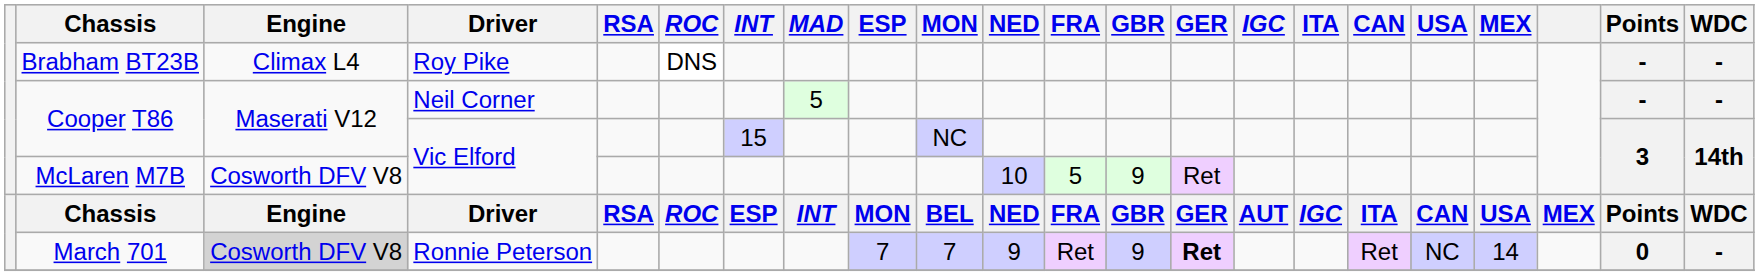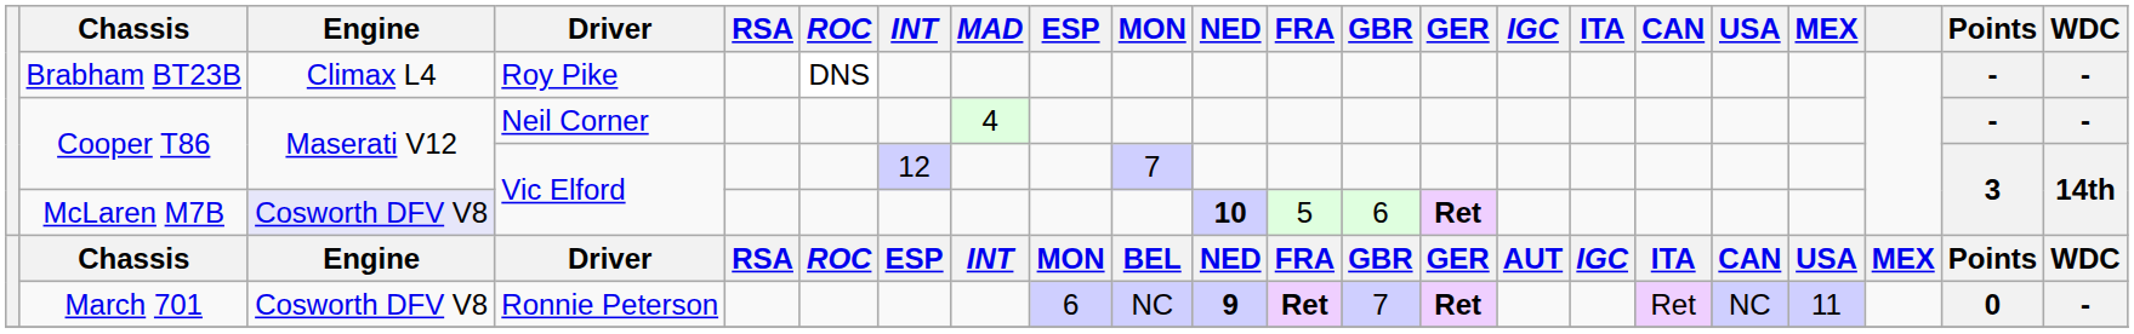 <table class="wikitable" style="text-align:center; font-size:95%">
 <tr>
 <th rowspan="5"></th>
 <th>Chassis</th>
 <th>Engine</th>
 <th>Driver</th>
 <th><a href='#'>RSA</a></th>
 <th><em><a href='#'>ROC</a></em></th>
 <th><em><a href='#'>INT</a></em></th>
 <th><em><a href='#'>MAD</a></em></th>
 <th><a href='#'>ESP</a></th>
 <th><a href='#'>MON</a></th>
 <th><a href='#'>NED</a></th>
 <th><a href='#'>FRA</a></th>
 <th><a href='#'>GBR</a></th>
 <th><a href='#'>GER</a></th>
 <th><em><a href='#'>IGC</a></em></th>
 <th><a href='#'>ITA</a></th>
 <th><a href='#'>CAN</a></th>
 <th><a href='#'>USA</a></th>
 <th><a href='#'>MEX</a></th>
 <th></th>
 <th>Points</th>
 <th>WDC</th>
 </tr>
 <tr>
 <td><a href='#'>Brabham</a> <a href='#'>BT23B</a></td>
 <td><a href='#'>Climax</a> L4</td>
 <td align="left"> <a href='#'>Roy Pike</a></td>
 <td></td>
 <td style="background:#FFFFFF;">DNS</td>
 <td></td>
 <td></td>
 <td></td>
 <td></td>
 <td></td>
 <td></td>
 <td></td>
 <td></td>
 <td></td>
 <td></td>
 <td></td>
 <td></td>
 <td></td>
 <td rowspan="4"></td>
 <th>-</th>
 <th>-</th>
 </tr>
 <tr>
 <td rowspan="2"><a href='#'>Cooper</a> <a href='#'>T86</a></td>
 <td rowspan="2"><a href='#'>Maserati</a> V12</td>
 <td align="left"> <a href='#'>Neil Corner</a></td>
 <td></td>
 <td></td>
 <td></td>
-<td style="background:#DFFFDF;">5</td>
+<td style="background:#DFFFDF;">4</td>
 <td></td>
 <td></td>
 <td></td>
 <td></td>
 <td></td>
 <td></td>
 <td></td>
 <td></td>
 <td></td>
 <td></td>
 <td></td>
 <th>-</th>
 <th>-</th>
 </tr>
 <tr>
 <td align="left" rowspan="2"> <a href='#'>Vic Elford</a></td>
 <td></td>
 <td></td>
-<td style="background:#CFCFFF;">15</td>
+<td style="background:#CFCFFF;">12</td>
 <td></td>
 <td></td>
-<td style="background:#CFCFFF;">NC</td>
+<td style="background:#CFCFFF;">7</td>
 <td></td>
 <td></td>
 <td></td>
 <td></td>
 <td></td>
 <td></td>
 <td></td>
 <td></td>
 <td></td>
 <th rowspan="2">3</th>
 <th rowspan="2">14th</th>
 </tr>
 <tr>
 <td><a href='#'>McLaren</a> <a href='#'>M7B</a></td>
-<td><a href='#'>Cosworth DFV</a> V8</td>
+<td style="background: lavender;"><a href='#'>Cosworth DFV</a> V8</td>
 <td></td>
 <td></td>
 <td></td>
 <td></td>
 <td></td>
 <td></td>
-<td style="background:#CFCFFF;">10</td>
+<td style="background:#CFCFFF;"><strong>10</strong></td>
 <td style="background:#DFFFDF;">5</td>
-<td style="background:#DFFFDF;">9</td>
-<td style="background:#efcfff;">Ret</td>
+<td style="background:#DFFFDF;">6</td>
+<td style="background:#efcfff;"><strong>Ret</strong></td>
 <td></td>
 <td></td>
 <td></td>
 <td></td>
 <td></td>
 </tr>
 <tr>
 <th rowspan="2"></th>
 <th>Chassis</th>
 <th>Engine</th>
 <th>Driver</th>
 <th><a href='#'>RSA</a></th>
 <th><em><a href='#'>ROC</a></em></th>
 <th><a href='#'>ESP</a></th>
 <th><em><a href='#'>INT</a></em></th>
 <th><a href='#'>MON</a></th>
 <th><a href='#'>BEL</a></th>
 <th><a href='#'>NED</a></th>
 <th><a href='#'>FRA</a></th>
 <th><a href='#'>GBR</a></th>
 <th><a href='#'>GER</a></th>
 <th><a href='#'>AUT</a></th>
 <th><em><a href='#'>IGC</a></em></th>
 <th><a href='#'>ITA</a></th>
 <th><a href='#'>CAN</a></th>
 <th><a href='#'>USA</a></th>
 <th><a href='#'>MEX</a></th>
 <th>Points</th>
 <th>WDC</th>
 </tr>
 <tr>
 <td><a href='#'>March</a> <a href='#'>701</a></td>
-<td style="background: lightgrey;"><a href='#'>Cosworth DFV</a> V8</td>
+<td><a href='#'>Cosworth DFV</a> V8</td>
 <td align="left"> <a href='#'>Ronnie Peterson</a></td>
 <td></td>
 <td></td>
 <td></td>
 <td></td>
+<td style="background:#CFCFFF;">6</td>
+<td style="background:#CFCFFF;">NC</td>
+<td style="background:#CFCFFF;"><strong>9</strong></td>
+<td style="background:#efcfff;"><strong>Ret</strong></td>
 <td style="background:#CFCFFF;">7</td>
-<td style="background:#CFCFFF;">7</td>
-<td style="background:#CFCFFF;">9</td>
-<td style="background:#efcfff;">Ret</td>
-<td style="background:#CFCFFF;">9</td>
 <td style="background:#efcfff;"><strong>Ret</strong></td>
 <td></td>
 <td></td>
 <td style="background:#efcfff;">Ret</td>
 <td style="background:#CFCFFF;">NC</td>
-<td style="background:#CFCFFF;">14</td>
+<td style="background:#CFCFFF;">11</td>
 <td></td>
 <th>0</th>
 <th>-</th>
 </tr>
 <tr>
 </tr>
 </table>
